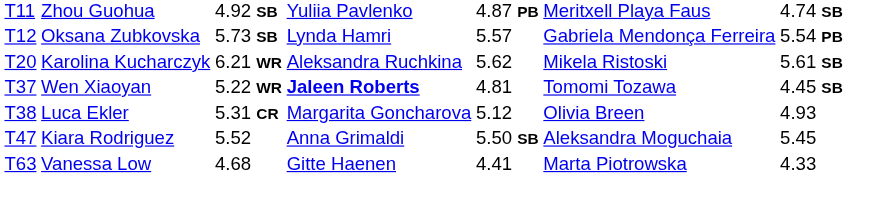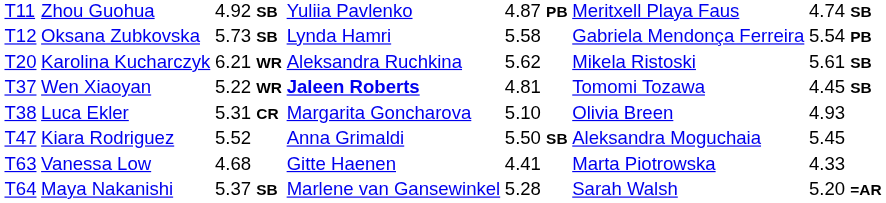 <table>
 <tr>
 <td><a href='#'>T11</a><br></td>
 <td><a href='#'>Zhou Guohua</a><br></td>
 <td>4.92 <small><strong>SB</strong></small></td>
 <td><a href='#'>Yuliia Pavlenko</a><br></td>
 <td>4.87 <small><strong>PB</strong></small></td>
 <td><a href='#'>Meritxell Playa Faus</a><br></td>
 <td>4.74 <small><strong>SB</strong></small></td>
 </tr>
 <tr>
 <td><a href='#'>T12</a><br></td>
 <td><a href='#'>Oksana Zubkovska</a><br></td>
 <td>5.73 <small><strong>SB</strong></small></td>
 <td><a href='#'>Lynda Hamri</a><br></td>
-<td>5.57</td>
+<td>5.58</td>
 <td><a href='#'>Gabriela Mendonça Ferreira</a><br></td>
 <td>5.54 <small><strong>PB</strong></small></td>
 </tr>
 <tr>
 <td><a href='#'>T20</a><br></td>
 <td><a href='#'>Karolina Kucharczyk</a><br></td>
 <td>6.21 <small><strong>WR</strong></small></td>
 <td><a href='#'>Aleksandra Ruchkina</a><br></td>
 <td>5.62</td>
 <td><a href='#'>Mikela Ristoski</a><br></td>
 <td>5.61 <small><strong>SB</strong></small></td>
 </tr>
 <tr>
 <td><a href='#'>T37</a><br></td>
 <td><a href='#'>Wen Xiaoyan</a><br></td>
 <td>5.22 <small><strong>WR</strong></small></td>
 <td><strong><a href='#'>Jaleen Roberts</a><br></strong></td>
 <td>4.81</td>
 <td><a href='#'>Tomomi Tozawa</a><br></td>
 <td>4.45 <small><strong>SB</strong></small></td>
 </tr>
 <tr>
 <td><a href='#'>T38</a><br></td>
 <td><a href='#'>Luca Ekler</a><br></td>
 <td>5.31 <small><strong>CR</strong></small></td>
 <td><a href='#'>Margarita Goncharova</a><br></td>
-<td>5.12</td>
+<td>5.10</td>
 <td><a href='#'>Olivia Breen</a><br></td>
 <td>4.93</td>
 </tr>
 <tr>
 <td><a href='#'>T47</a><br></td>
 <td><a href='#'>Kiara Rodriguez</a><br></td>
 <td>5.52</td>
 <td><a href='#'>Anna Grimaldi</a><br></td>
 <td>5.50 <small><strong>SB</strong></small></td>
 <td><a href='#'>Aleksandra Moguchaia</a><br></td>
 <td>5.45</td>
 </tr>
 <tr>
 <td><a href='#'>T63</a><br></td>
 <td><a href='#'>Vanessa Low</a><br></td>
 <td>4.68</td>
 <td><a href='#'>Gitte Haenen</a><br></td>
 <td>4.41</td>
 <td><a href='#'>Marta Piotrowska</a><br></td>
 <td>4.33</td>
 </tr>
+<tr>
+<td><a href='#'>T64</a><br></td>
+<td><a href='#'>Maya Nakanishi</a><br></td>
+<td>5.37 <small><strong>SB</strong></small></td>
+<td><a href='#'>Marlene van Gansewinkel</a><br></td>
+<td>5.28</td>
+<td><a href='#'>Sarah Walsh</a><br></td>
+<td>5.20 <small><strong>=AR</strong></small></td>
+</tr>
 </table>
